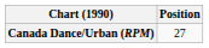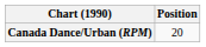 <table class="wikitable plainrowheaders" style="text-align:center">
 <tr>
 <th>Chart (1990)</th>
 <th>Position</th>
 </tr>
 <tr>
 <th scope="row">Canada Dance/Urban (<em>RPM</em>)</th>
-<td>27</td>
+<td>20</td>
 </tr>
 </table>
